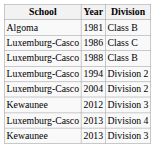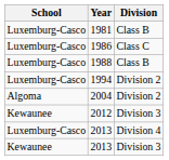 <table class="wikitable">
 <tr>
 <th>School</th>
 <th>Year</th>
 <th>Division</th>
 </tr>
 <tr>
-<td>Algoma</td>
+<td>Luxemburg-Casco</td>
 <td>1981</td>
 <td>Class B</td>
 </tr>
 <tr>
 <td>Luxemburg-Casco</td>
 <td>1986</td>
 <td>Class C</td>
 </tr>
 <tr>
 <td>Luxemburg-Casco</td>
 <td>1988</td>
 <td>Class B</td>
 </tr>
 <tr>
 <td>Luxemburg-Casco</td>
 <td>1994</td>
 <td>Division 2</td>
 </tr>
 <tr>
-<td>Luxemburg-Casco</td>
+<td>Algoma</td>
 <td>2004</td>
 <td>Division 2</td>
 </tr>
 <tr>
 <td>Kewaunee</td>
 <td>2012</td>
 <td>Division 3</td>
 </tr>
 <tr>
 <td>Luxemburg-Casco</td>
 <td>2013</td>
 <td>Division 4</td>
 </tr>
 <tr>
 <td>Kewaunee</td>
 <td>2013</td>
 <td>Division 3</td>
 </tr>
 </table>
